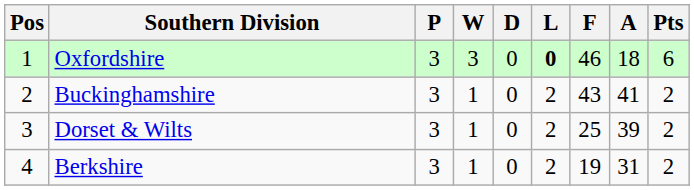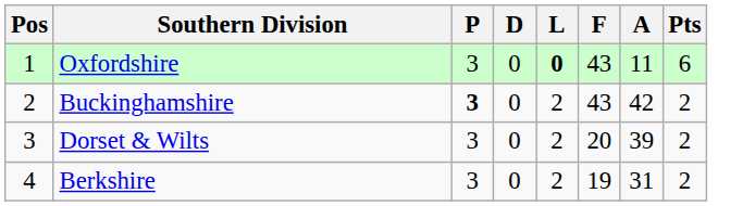 <table class="wikitable" style="font-size: 100%">
 <tr>
 <th width=20>Pos</th>
 <th width=250>Southern Division</th>
 <th width=20>P</th>
-<th width=20>W</th>
 <th width=20>D</th>
 <th width=20>L</th>
 <th width=20>F</th>
 <th width=20>A</th>
 <th width=20>Pts</th>
 </tr>
 <tr align=center style="background: #CCFFCC;">
 <td>1</td>
 <td align="left"><a href='#'>Oxfordshire</a></td>
 <td>3</td>
-<td>3</td>
 <td>0</td>
 <td><strong>0</strong></td>
-<td>46</td>
-<td>18</td>
+<td>43</td>
+<td>11</td>
 <td>6</td>
 </tr>
 <tr align=center>
 <td>2</td>
 <td align="left"><a href='#'>Buckinghamshire</a></td>
-<td>3</td>
-<td>1</td>
+<td><strong>3</strong></td>
 <td>0</td>
 <td>2</td>
 <td>43</td>
-<td>41</td>
+<td>42</td>
 <td>2</td>
 </tr>
 <tr align=center>
 <td>3</td>
 <td align="left"><a href='#'>Dorset & Wilts</a></td>
 <td>3</td>
-<td>1</td>
 <td>0</td>
 <td>2</td>
-<td>25</td>
+<td>20</td>
 <td>39</td>
 <td>2</td>
 </tr>
 <tr align=center>
 <td>4</td>
 <td align="left"><a href='#'>Berkshire</a></td>
 <td>3</td>
-<td>1</td>
 <td>0</td>
 <td>2</td>
 <td>19</td>
 <td>31</td>
 <td>2</td>
 </tr>
 </table>
